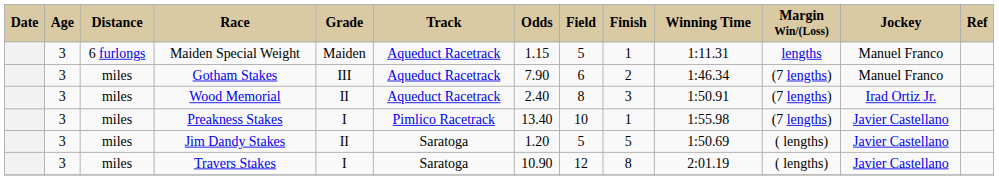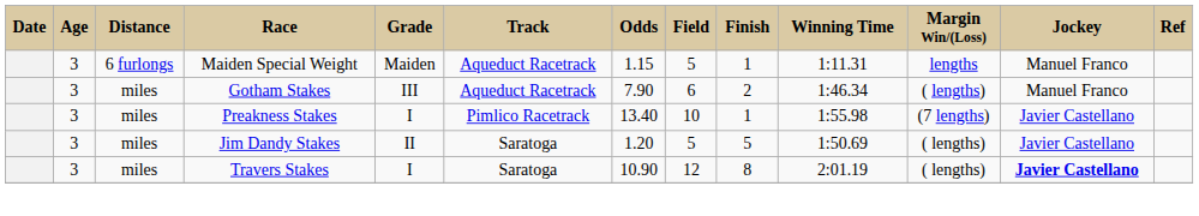 <table class = "wikitable sortable" style="text-align:center; width:90%">
 <tr>
 <th scope="col" style="background:#dacaa4;">Date</th>
 <th scope="col" style="background:#dacaa4">Age</th>
 <th scope="col" style="background:#dacaa4;">Distance</th>
 <th scope="col" style="background:#dacaa4;">Race</th>
 <th scope="col" style="background:#dacaa4;">Grade</th>
 <th scope="col" style="background:#dacaa4;">Track</th>
 <th scope="col" style="background:#dacaa4;">Odds</th>
 <th scope="col" style="background:#dacaa4;">Field</th>
 <th scope="col" style="background:#dacaa4;">Finish</th>
 <th scope="col" style="background:#dacaa4;">Winning Time</th>
 <th scope="col" style="background:#dacaa4;">Margin<br><small>Win/(Loss)</small></th>
 <th scope="col" style="background:#dacaa4;">Jockey</th>
 <th scope="col" class="unsortable" style="background:#dacaa4;">Ref</th>
 </tr>
 <tr>
 <th scope="row" style="font-weight:normal;"></th>
 <td>3</td>
 <td> 6 <a href='#'>furlongs</a></td>
 <td>Maiden Special Weight</td>
 <td>Maiden</td>
 <td><a href='#'>Aqueduct Racetrack</a></td>
 <td>1.15</td>
 <td>5</td>
 <td>1</td>
 <td>1:11.31</td>
 <td> <a href='#'>lengths</a></td>
 <td>Manuel Franco</td>
 <td></td>
 </tr>
 <tr>
 <th scope="row" style="font-weight:normal;"></th>
 <td>3</td>
 <td>  miles</td>
 <td><a href='#'>Gotham Stakes</a></td>
 <td>III</td>
 <td><a href='#'>Aqueduct Racetrack</a></td>
 <td>7.90</td>
 <td>6</td>
 <td>2</td>
 <td>1:46.34</td>
-<td>(7 <a href='#'>lengths</a>)</td>
+<td>( <a href='#'>lengths</a>)</td>
 <td>Manuel Franco</td>
-<td></td>
-</tr>
-<tr>
-<th scope="row" style="font-weight:normal;"></th>
-<td>3</td>
-<td>  miles</td>
-<td><a href='#'>Wood Memorial</a></td>
-<td>II</td>
-<td><a href='#'>Aqueduct Racetrack</a></td>
-<td>2.40</td>
-<td>8</td>
-<td>3</td>
-<td>1:50.91</td>
-<td>(7 <a href='#'>lengths</a>)</td>
-<td><a href='#'>Irad Ortiz Jr.</a></td>
 <td></td>
 </tr>
 <tr>
 <th scope="row" style="font-weight:normal;"></th>
 <td>3</td>
 <td>  miles</td>
 <td><a href='#'>Preakness Stakes</a></td>
 <td>I</td>
 <td><a href='#'>Pimlico Racetrack</a></td>
 <td>13.40</td>
 <td>10</td>
 <td>1</td>
 <td>1:55.98</td>
 <td>(7 <a href='#'>lengths</a>)</td>
 <td><a href='#'>Javier Castellano</a></td>
 <td></td>
 </tr>
 <tr>
 <th scope="row" style="font-weight:normal;"></th>
 <td>3</td>
 <td>  miles</td>
 <td><a href='#'>Jim Dandy Stakes</a></td>
 <td>II</td>
 <td>Saratoga</td>
 <td>1.20</td>
 <td>5</td>
 <td>5</td>
 <td>1:50.69</td>
 <td>( lengths)</td>
 <td><a href='#'>Javier Castellano</a></td>
 <td></td>
 </tr>
 <tr>
 <th scope="row" style="font-weight:normal;"></th>
 <td>3</td>
 <td>  miles</td>
 <td><a href='#'>Travers Stakes</a></td>
 <td>I</td>
 <td>Saratoga</td>
 <td>10.90</td>
 <td>12</td>
 <td>8</td>
 <td>2:01.19</td>
 <td>( lengths)</td>
-<td><a href='#'>Javier Castellano</a></td>
+<td><strong><a href='#'>Javier Castellano</a></strong></td>
 <td></td>
 </tr>
 <tr>
 </tr>
 </table>
